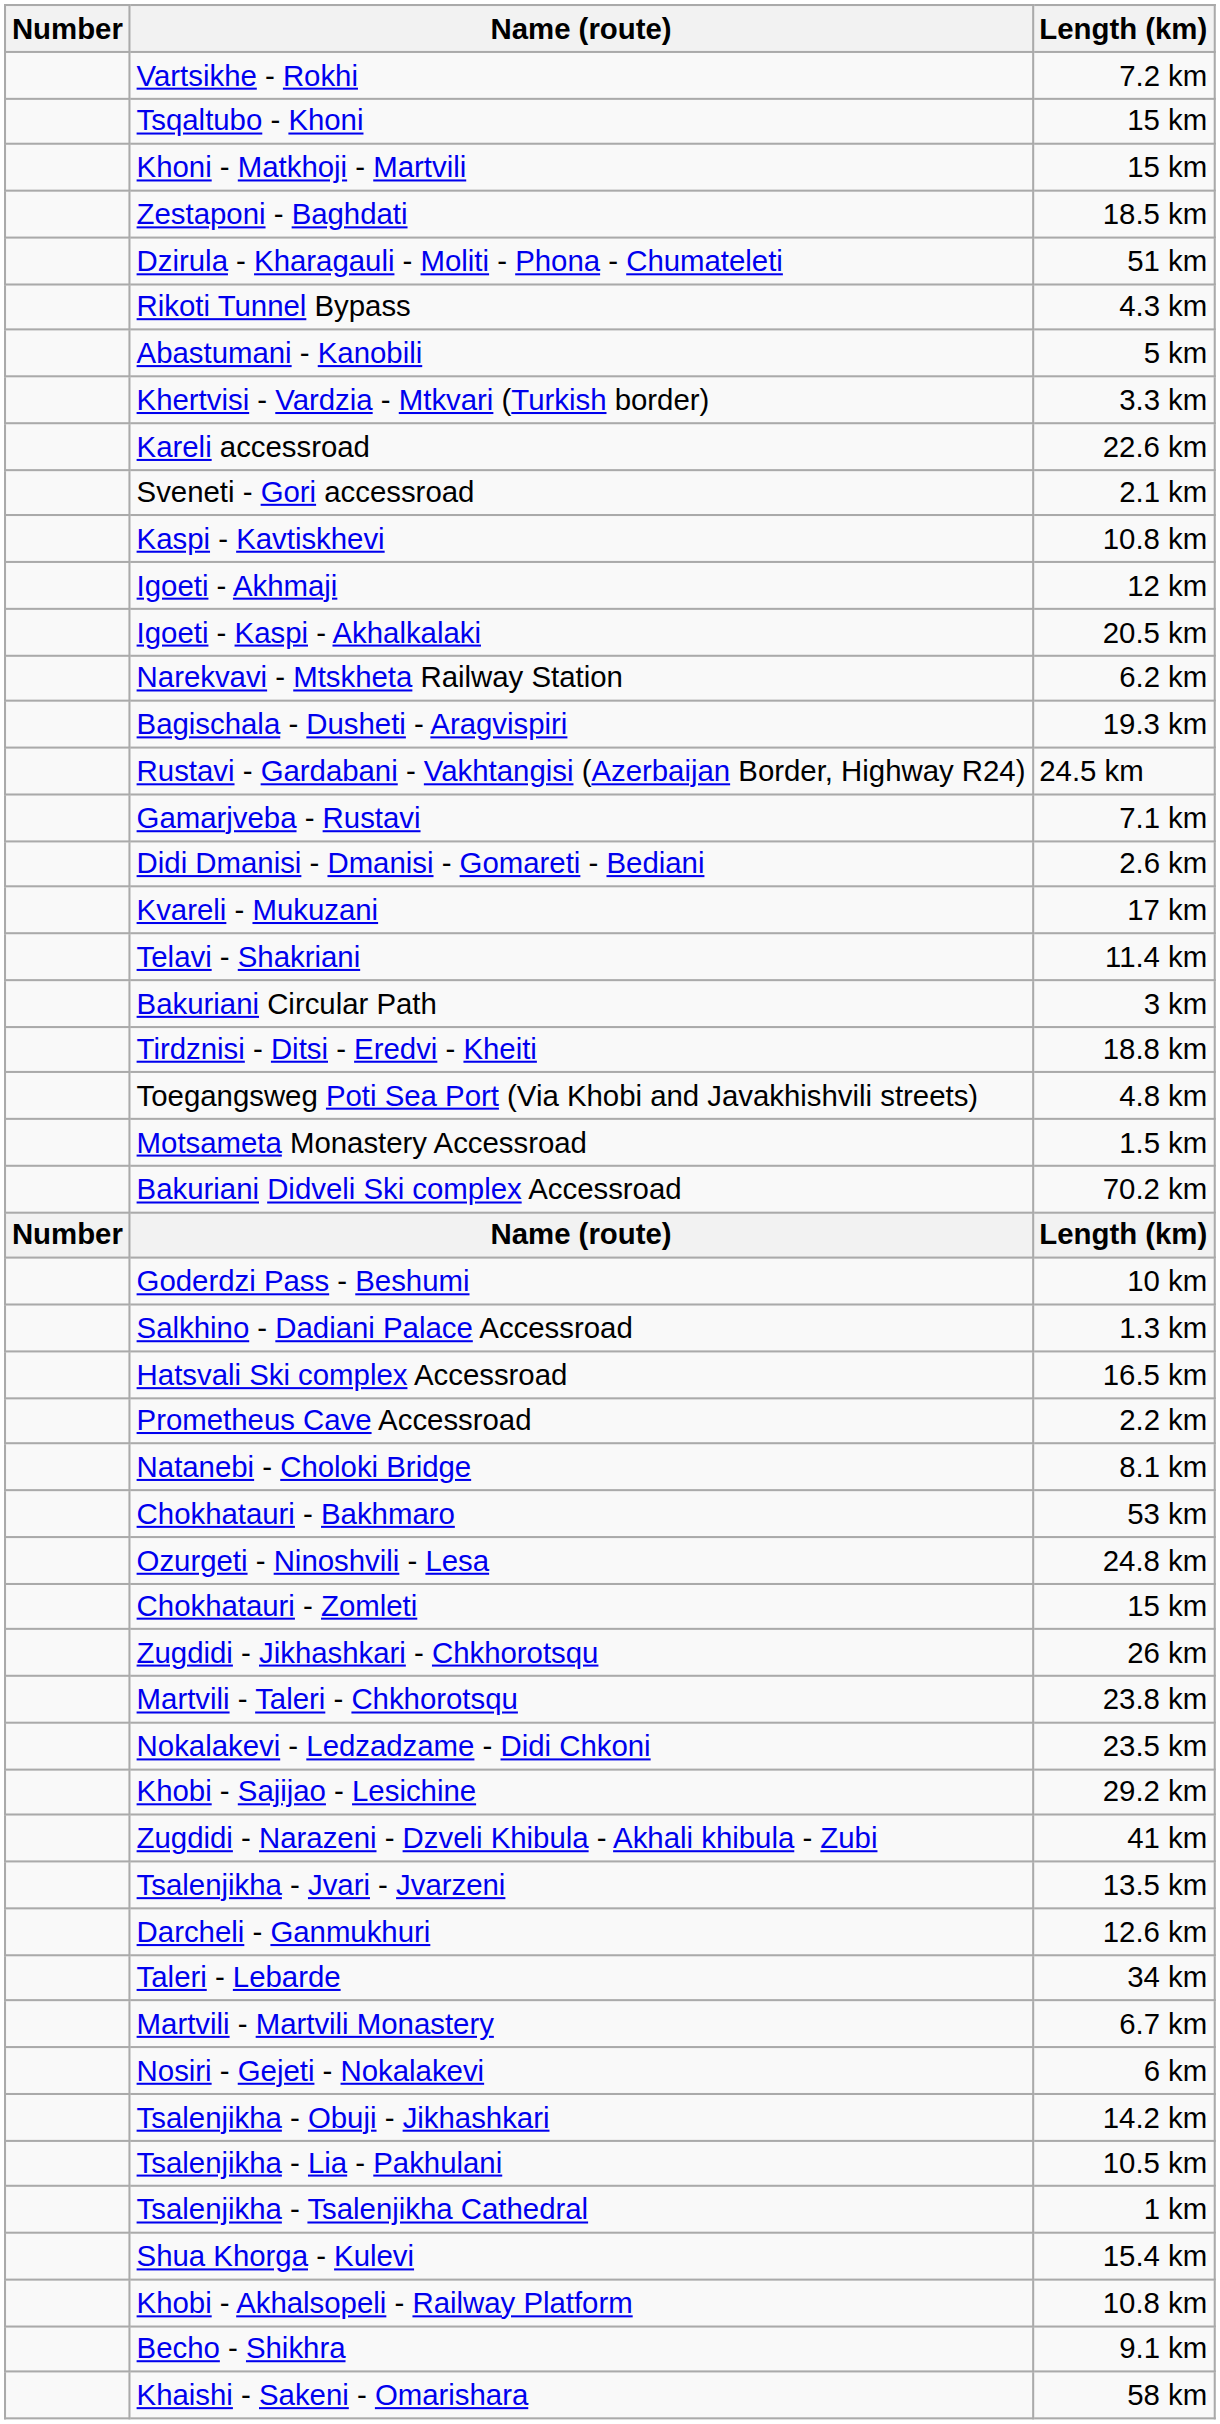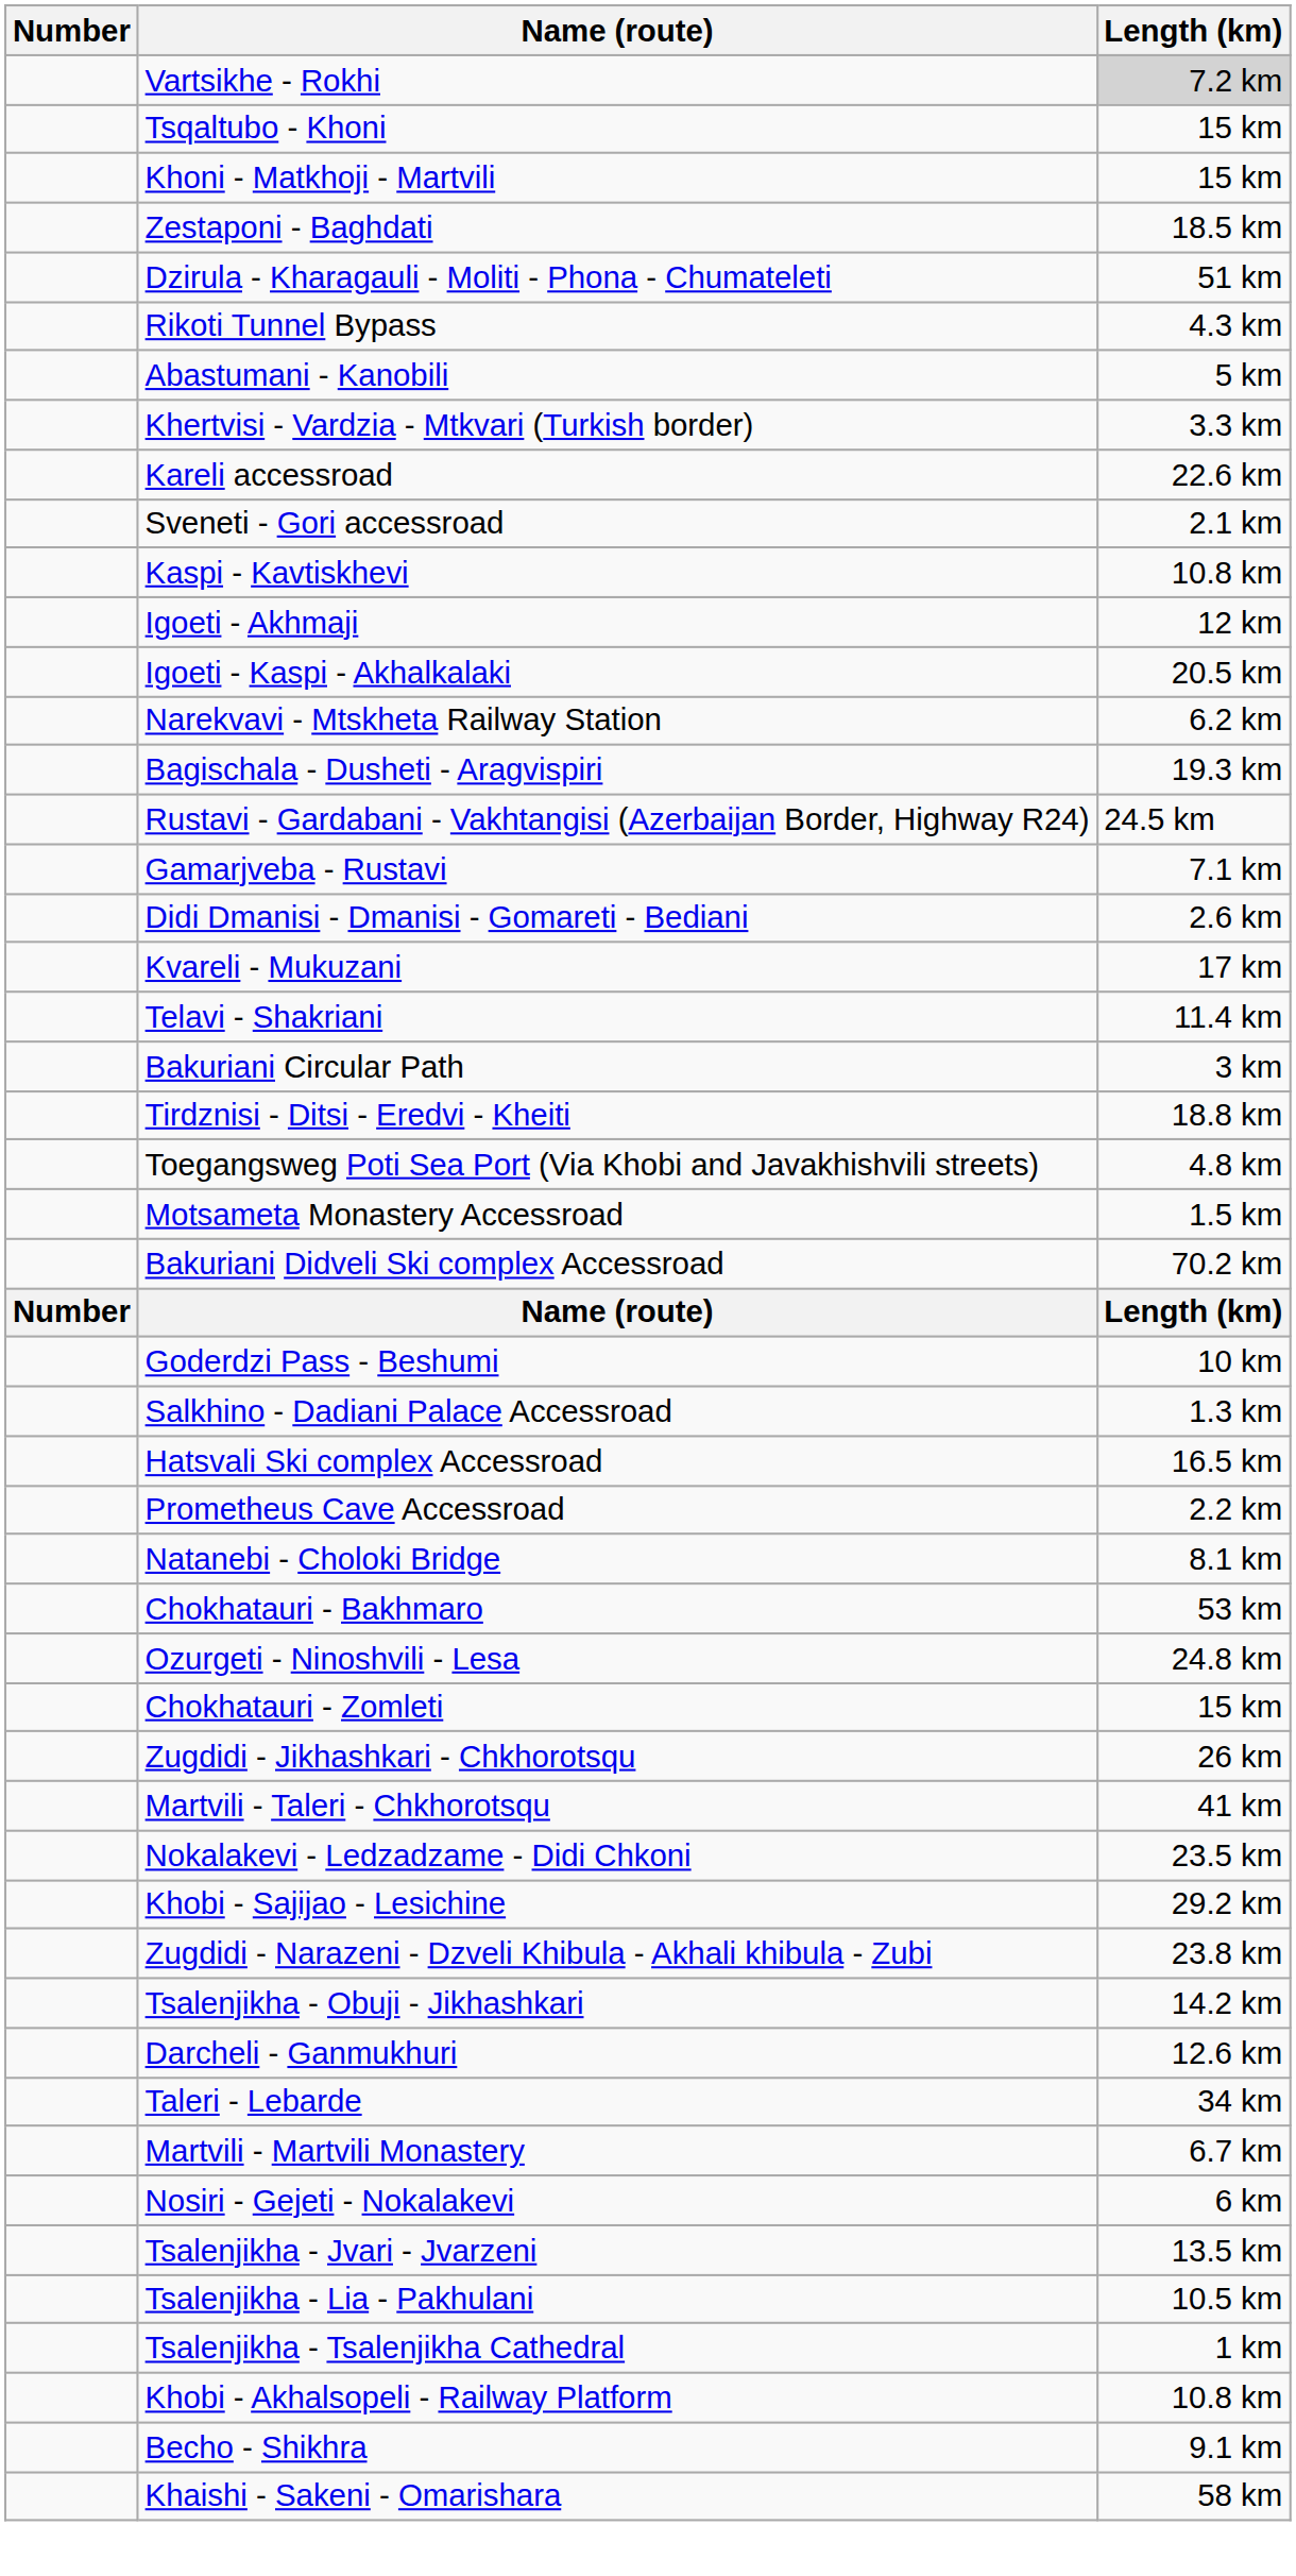 <table class="wikitable" style="font-size:90%;">
 <tr class="hintergrundfarbe5">
 <th>Number</th>
 <th>Name (route)</th>
 <th>Length (km)</th>
 </tr>
 <tr>
 <td align="center"></td>
 <td><a href='#'>Vartsikhe</a> - <a href='#'>Rokhi</a></td>
-<td align=right>7.2 km</td>
+<td align=right style="background: lightgrey;">7.2 km</td>
 </tr>
 <tr>
 <td align="center"></td>
 <td><a href='#'>Tsqaltubo</a> - <a href='#'>Khoni</a></td>
 <td align=right>15 km</td>
 </tr>
 <tr>
 <td align="center"></td>
 <td><a href='#'>Khoni</a> - <a href='#'>Matkhoji</a> - <a href='#'>Martvili</a></td>
 <td align=right>15 km</td>
 </tr>
 <tr>
 <td align="center"></td>
 <td><a href='#'>Zestaponi</a> - <a href='#'>Baghdati</a></td>
 <td align=right>18.5 km</td>
 </tr>
 <tr>
 <td align="center"></td>
 <td><a href='#'>Dzirula</a> - <a href='#'>Kharagauli</a> - <a href='#'>Moliti</a> - <a href='#'>Phona</a> - <a href='#'>Chumateleti</a></td>
 <td align=right>51 km</td>
 </tr>
 <tr>
 <td align="center"></td>
 <td><a href='#'>Rikoti Tunnel</a> Bypass</td>
 <td align=right>4.3 km</td>
 </tr>
 <tr>
 <td align="center"></td>
 <td><a href='#'>Abastumani</a> - <a href='#'>Kanobili</a></td>
 <td align=right>5 km</td>
 </tr>
 <tr>
 <td align="center"></td>
 <td><a href='#'>Khertvisi</a> - <a href='#'>Vardzia</a> - <a href='#'>Mtkvari</a> (<a href='#'>Turkish</a> border)</td>
 <td align=right>3.3 km</td>
 </tr>
 <tr>
 <td align="center"></td>
 <td><a href='#'>Kareli</a> accessroad</td>
 <td align=right>22.6 km</td>
 </tr>
 <tr>
 <td align="center"></td>
 <td>Sveneti - <a href='#'>Gori</a> accessroad</td>
 <td align=right>2.1 km</td>
 </tr>
 <tr>
 <td align="center"></td>
 <td><a href='#'>Kaspi</a> - <a href='#'>Kavtiskhevi</a></td>
 <td align=right>10.8 km</td>
 </tr>
 <tr>
 <td align="center"></td>
 <td><a href='#'>Igoeti</a> - <a href='#'>Akhmaji</a></td>
 <td align=right>12 km</td>
 </tr>
 <tr>
 <td align="center"></td>
 <td><a href='#'>Igoeti</a> - <a href='#'>Kaspi</a> - <a href='#'>Akhalkalaki</a></td>
 <td align=right>20.5 km</td>
 </tr>
 <tr>
 <td align="center"></td>
 <td><a href='#'>Narekvavi</a> - <a href='#'>Mtskheta</a> Railway Station</td>
 <td align=right>6.2 km</td>
 </tr>
 <tr>
 <td align="center"></td>
 <td><a href='#'>Bagischala</a> - <a href='#'>Dusheti</a> - <a href='#'>Aragvispiri</a></td>
 <td align=right>19.3 km</td>
 </tr>
 <tr>
 <td align="center"></td>
 <td><a href='#'>Rustavi</a> - <a href='#'>Gardabani</a> - <a href='#'>Vakhtangisi</a> (<a href='#'>Azerbaijan</a> Border,  Highway R24)</td>
 <td>24.5 km</td>
 </tr>
 <tr>
 <td align="center"></td>
 <td><a href='#'>Gamarjveba</a> - <a href='#'>Rustavi</a></td>
 <td align=right>7.1 km</td>
 </tr>
 <tr>
 <td align="center"></td>
 <td><a href='#'>Didi Dmanisi</a> - <a href='#'>Dmanisi</a> - <a href='#'>Gomareti</a> - <a href='#'>Bediani</a></td>
 <td align=right>2.6 km</td>
 </tr>
 <tr>
 <td align="center"></td>
 <td><a href='#'>Kvareli</a> - <a href='#'>Mukuzani</a></td>
 <td align=right>17 km</td>
 </tr>
 <tr>
 <td align="center"></td>
 <td><a href='#'>Telavi</a> - <a href='#'>Shakriani</a></td>
 <td align=right>11.4 km</td>
 </tr>
 <tr>
 <td align="center"></td>
 <td><a href='#'>Bakuriani</a> Circular Path</td>
 <td align=right>3 km</td>
 </tr>
 <tr>
 <td align="center"></td>
 <td><a href='#'>Tirdznisi</a> - <a href='#'>Ditsi</a> - <a href='#'>Eredvi</a> - <a href='#'>Kheiti</a></td>
 <td align=right>18.8 km</td>
 </tr>
 <tr>
 <td align="center"></td>
 <td>Toegangsweg <a href='#'>Poti Sea Port</a> (Via Khobi and Javakhishvili streets)</td>
 <td align=right>4.8 km</td>
 </tr>
 <tr>
 <td align="center"></td>
 <td><a href='#'>Motsameta</a> Monastery Accessroad</td>
 <td align=right>1.5 km</td>
 </tr>
 <tr>
 <td align="center"></td>
 <td><a href='#'>Bakuriani</a> <a href='#'>Didveli Ski complex</a> Accessroad</td>
 <td align=right>70.2 km</td>
 </tr>
 <tr class="hintergrundfarbe5">
 <th>Number</th>
 <th>Name (route)</th>
 <th>Length (km)</th>
 </tr>
 <tr -->
 <td align="center"></td>
 <td><a href='#'>Goderdzi Pass</a> - <a href='#'>Beshumi</a></td>
 <td align=right>10 km</td>
 </tr>
 <tr>
 <td align="center"></td>
 <td><a href='#'>Salkhino</a> - <a href='#'>Dadiani Palace</a> Accessroad</td>
 <td align=right>1.3 km</td>
 </tr>
 <tr>
 <td align="center"></td>
 <td><a href='#'>Hatsvali Ski complex</a> Accessroad</td>
 <td align=right>16.5 km</td>
 </tr>
 <tr>
 <td align="center"></td>
 <td><a href='#'>Prometheus Cave</a> Accessroad</td>
 <td align=right>2.2 km</td>
 </tr>
 <tr>
 <td align="center"></td>
 <td><a href='#'>Natanebi</a> - <a href='#'>Choloki Bridge</a></td>
 <td align=right>8.1 km</td>
 </tr>
 <tr>
 <td align="center"></td>
 <td><a href='#'>Chokhatauri</a> - <a href='#'>Bakhmaro</a></td>
 <td align=right>53 km</td>
 </tr>
 <tr>
 <td align="center"></td>
 <td><a href='#'>Ozurgeti</a> - <a href='#'>Ninoshvili</a> - <a href='#'>Lesa</a></td>
 <td align=right>24.8 km</td>
 </tr>
 <tr>
 <td align="center"></td>
 <td><a href='#'>Chokhatauri</a> - <a href='#'>Zomleti</a></td>
 <td align=right>15 km</td>
 </tr>
 <tr>
 <td align="center"></td>
 <td><a href='#'>Zugdidi</a> - <a href='#'>Jikhashkari</a> - <a href='#'>Chkhorotsqu</a></td>
 <td align=right>26 km</td>
 </tr>
 <tr>
 <td align="center"></td>
 <td><a href='#'>Martvili</a> - <a href='#'>Taleri</a> - <a href='#'>Chkhorotsqu</a></td>
-<td align=right>23.8 km</td>
+<td align=right>41 km</td>
 </tr>
 <tr>
 <td align="center"></td>
 <td><a href='#'>Nokalakevi</a> - <a href='#'>Ledzadzame</a> - <a href='#'>Didi Chkoni</a></td>
 <td align=right>23.5 km</td>
 </tr>
 <tr>
 <td align="center"></td>
 <td><a href='#'>Khobi</a> - <a href='#'>Sajijao</a> - <a href='#'>Lesichine</a></td>
 <td align=right>29.2 km</td>
 </tr>
 <tr>
 <td align="center"></td>
 <td><a href='#'>Zugdidi</a> - <a href='#'>Narazeni</a> - <a href='#'>Dzveli Khibula</a> - <a href='#'>Akhali khibula</a> - <a href='#'>Zubi</a></td>
-<td align=right>41 km</td>
+<td align=right>23.8 km</td>
 </tr>
 <tr>
 <td align="center"></td>
-<td><a href='#'>Tsalenjikha</a> - <a href='#'>Jvari</a> - <a href='#'>Jvarzeni</a></td>
-<td align=right>13.5 km</td>
+<td><a href='#'>Tsalenjikha</a> - <a href='#'>Obuji</a> - <a href='#'>Jikhashkari</a></td>
+<td align=right>14.2 km</td>
 </tr>
 <tr>
 <td align="center"></td>
 <td><a href='#'>Darcheli</a> - <a href='#'>Ganmukhuri</a></td>
 <td align=right>12.6 km</td>
 </tr>
 <tr>
 <td align="center"></td>
 <td><a href='#'>Taleri</a> - <a href='#'>Lebarde</a></td>
 <td align=right>34 km</td>
 </tr>
 <tr>
 <td align="center"></td>
 <td><a href='#'>Martvili</a> - <a href='#'>Martvili Monastery</a></td>
 <td align=right>6.7 km</td>
 </tr>
 <tr>
 <td align="center"></td>
 <td><a href='#'>Nosiri</a> -  <a href='#'>Gejeti</a> - <a href='#'>Nokalakevi</a></td>
 <td align=right>6 km</td>
 </tr>
 <tr>
 <td align="center"></td>
-<td><a href='#'>Tsalenjikha</a> - <a href='#'>Obuji</a> - <a href='#'>Jikhashkari</a></td>
-<td align=right>14.2 km</td>
+<td><a href='#'>Tsalenjikha</a> - <a href='#'>Jvari</a> - <a href='#'>Jvarzeni</a></td>
+<td align=right>13.5 km</td>
 </tr>
 <tr>
 <td align="center"></td>
 <td><a href='#'>Tsalenjikha</a> - <a href='#'>Lia</a> - <a href='#'>Pakhulani</a></td>
 <td align=right>10.5 km</td>
 </tr>
 <tr>
 <td align="center"></td>
 <td><a href='#'>Tsalenjikha</a> - <a href='#'>Tsalenjikha Cathedral</a></td>
 <td align=right>1 km</td>
-</tr>
-<tr>
-<td align="center"></td>
-<td><a href='#'>Shua Khorga</a> - <a href='#'>Kulevi</a></td>
-<td align=right>15.4 km</td>
 </tr>
 <tr>
 <td align="center"></td>
 <td><a href='#'>Khobi</a> - <a href='#'>Akhalsopeli</a> - <a href='#'>Railway Platform</a></td>
 <td align=right>10.8 km</td>
 </tr>
 <tr>
 <td align="center"></td>
 <td><a href='#'>Becho</a> - <a href='#'>Shikhra</a></td>
 <td align=right>9.1 km</td>
 </tr>
 <tr>
 <td align="center"></td>
 <td><a href='#'>Khaishi</a> - <a href='#'>Sakeni</a> - <a href='#'>Omarishara</a></td>
 <td align=right>58 km</td>
 </tr>
 </table>
